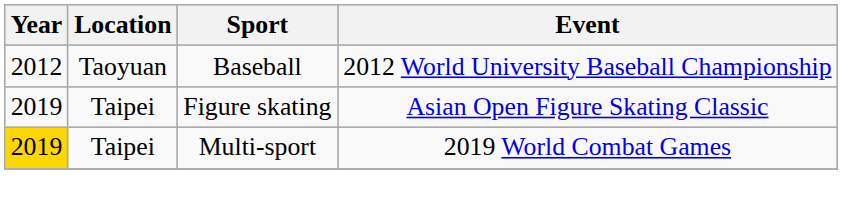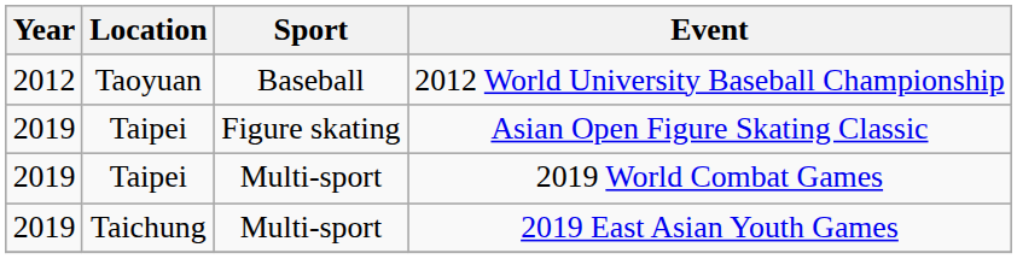 <table class="wikitable sortable" style="text-align:center">
 <tr>
 <th>Year</th>
 <th>Location</th>
 <th>Sport</th>
 <th>Event</th>
 </tr>
 <tr>
 <td>2012</td>
 <td>Taoyuan</td>
 <td>Baseball</td>
 <td>2012 <a href='#'>World University Baseball Championship</a></td>
 </tr>
 <tr>
 <td>2019</td>
 <td>Taipei</td>
 <td>Figure skating</td>
 <td><a href='#'>Asian Open Figure Skating Classic</a></td>
 </tr>
 <tr>
-<td style="background: gold;">2019</td>
+<td>2019</td>
 <td>Taipei</td>
 <td>Multi-sport</td>
 <td>2019 <a href='#'>World Combat Games</a></td>
 </tr>
 <tr>
+<td>2019</td>
+<td>Taichung</td>
+<td>Multi-sport</td>
+<td><a href='#'>2019 East Asian Youth Games</a></td>
+</tr>
+<tr>
 </tr>
 </table>
